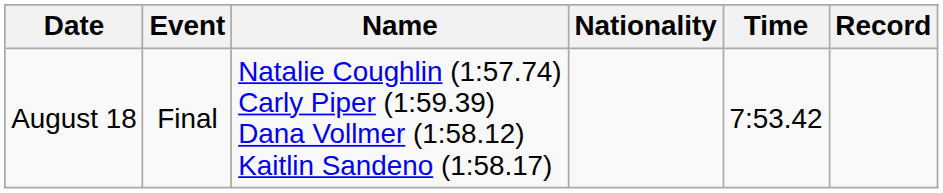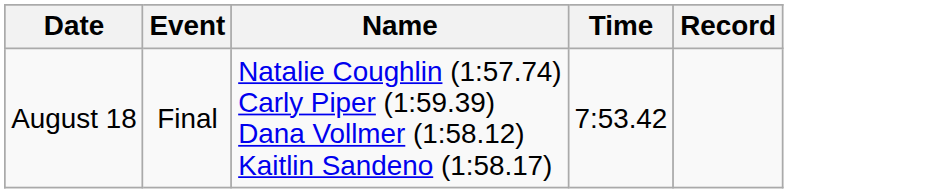 <table class=wikitable style=text-align:center>
 <tr>
 <th>Date</th>
 <th>Event</th>
 <th>Name</th>
-<th>Nationality</th>
 <th>Time</th>
 <th>Record</th>
 </tr>
 <tr>
 <td>August 18</td>
 <td>Final</td>
 <td align=left><a href='#'>Natalie Coughlin</a> (1:57.74)<br><a href='#'>Carly Piper</a> (1:59.39)<br><a href='#'>Dana Vollmer</a> (1:58.12)<br><a href='#'>Kaitlin Sandeno</a> (1:58.17)</td>
-<td align=left></td>
 <td>7:53.42</td>
 <td></td>
 </tr>
 </table>
